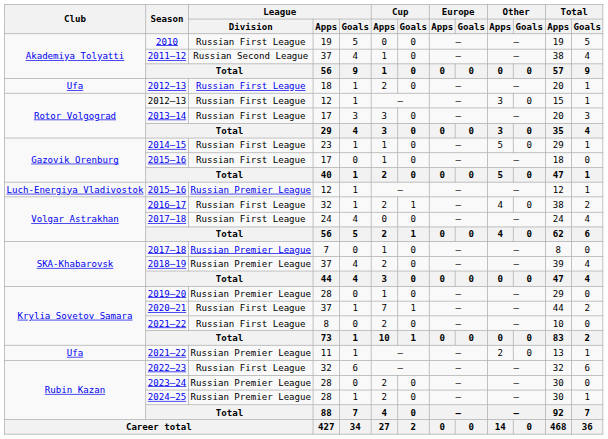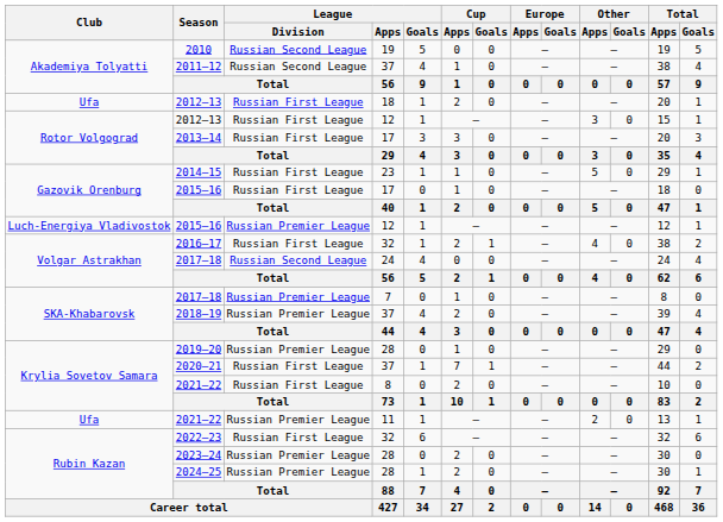 <table class="wikitable" style="text-align: center;">
 <tr>
 <th rowspan="2">Club</th>
 <th rowspan="2">Season</th>
 <th colspan="3">League</th>
 <th colspan="2">Cup</th>
 <th colspan="2">Europe</th>
 <th colspan="2">Other</th>
 <th colspan="2">Total</th>
 </tr>
 <tr>
 <th>Division</th>
 <th>Apps</th>
 <th>Goals</th>
 <th>Apps</th>
 <th>Goals</th>
 <th>Apps</th>
 <th>Goals</th>
 <th>Apps</th>
 <th>Goals</th>
 <th>Apps</th>
 <th>Goals</th>
 </tr>
 <tr>
 <td rowspan=3><a href='#'>Akademiya Tolyatti</a></td>
 <td><a href='#'>2010</a></td>
-<td>Russian First League</td>
+<td><a href='#'>Russian Second League</a></td>
 <td>19</td>
 <td>5</td>
 <td>0</td>
 <td>0</td>
 <td colspan="2">—</td>
 <td colspan="2">—</td>
 <td>19</td>
 <td>5</td>
 </tr>
 <tr>
 <td><a href='#'>2011–12</a></td>
 <td>Russian Second League</td>
 <td>37</td>
 <td>4</td>
 <td>1</td>
 <td>0</td>
 <td colspan="2">—</td>
 <td colspan="2">—</td>
 <td>38</td>
 <td>4</td>
 </tr>
 <tr>
 <th colspan="2">Total</th>
 <th>56</th>
 <th>9</th>
 <th>1</th>
 <th>0</th>
 <th>0</th>
 <th>0</th>
 <th>0</th>
 <th>0</th>
 <th>57</th>
 <th>9</th>
 </tr>
 <tr>
 <td><a href='#'>Ufa</a></td>
 <td><a href='#'>2012–13</a></td>
 <td><a href='#'>Russian First League</a></td>
 <td>18</td>
 <td>1</td>
 <td>2</td>
 <td>0</td>
 <td colspan="2">—</td>
 <td colspan="2">—</td>
 <td>20</td>
 <td>1</td>
 </tr>
 <tr>
 <td rowspan=3><a href='#'>Rotor Volgograd</a></td>
 <td>2012–13</td>
 <td>Russian First League</td>
 <td>12</td>
 <td>1</td>
 <td colspan="2">—</td>
 <td colspan="2">—</td>
 <td>3</td>
 <td>0</td>
 <td>15</td>
 <td>1</td>
 </tr>
 <tr>
 <td><a href='#'>2013–14</a></td>
 <td>Russian First League</td>
 <td>17</td>
 <td>3</td>
 <td>3</td>
 <td>0</td>
 <td colspan="2">—</td>
 <td colspan="2">—</td>
 <td>20</td>
 <td>3</td>
 </tr>
 <tr>
 <th colspan="2">Total</th>
 <th>29</th>
 <th>4</th>
 <th>3</th>
 <th>0</th>
 <th>0</th>
 <th>0</th>
 <th>3</th>
 <th>0</th>
 <th>35</th>
 <th>4</th>
 </tr>
 <tr>
 <td rowspan=3><a href='#'>Gazovik Orenburg</a></td>
 <td><a href='#'>2014–15</a></td>
 <td>Russian First League</td>
 <td>23</td>
 <td>1</td>
 <td>1</td>
 <td>0</td>
 <td colspan="2">—</td>
 <td>5</td>
 <td>0</td>
 <td>29</td>
 <td>1</td>
 </tr>
 <tr>
 <td><a href='#'>2015–16</a></td>
 <td>Russian First League</td>
 <td>17</td>
 <td>0</td>
 <td>1</td>
 <td>0</td>
 <td colspan="2">—</td>
 <td colspan="2">—</td>
 <td>18</td>
 <td>0</td>
 </tr>
 <tr>
 <th colspan=2>Total</th>
 <th>40</th>
 <th>1</th>
 <th>2</th>
 <th>0</th>
 <th>0</th>
 <th>0</th>
 <th>5</th>
 <th>0</th>
 <th>47</th>
 <th>1</th>
 </tr>
 <tr>
 <td><a href='#'>Luch-Energiya Vladivostok</a></td>
 <td><a href='#'>2015–16</a></td>
 <td><a href='#'>Russian Premier League</a></td>
 <td>12</td>
 <td>1</td>
 <td colspan="2">—</td>
 <td colspan="2">—</td>
 <td colspan="2">—</td>
 <td>12</td>
 <td>1</td>
 </tr>
 <tr>
 <td rowspan=3><a href='#'>Volgar Astrakhan</a></td>
 <td><a href='#'>2016–17</a></td>
 <td>Russian First League</td>
 <td>32</td>
 <td>1</td>
 <td>2</td>
 <td>1</td>
 <td colspan="2">—</td>
 <td>4</td>
 <td>0</td>
 <td>38</td>
 <td>2</td>
 </tr>
 <tr>
 <td><a href='#'>2017–18</a></td>
-<td>Russian First League</td>
+<td><a href='#'>Russian Second League</a></td>
 <td>24</td>
 <td>4</td>
 <td>0</td>
 <td>0</td>
 <td colspan="2">—</td>
 <td colspan="2">—</td>
 <td>24</td>
 <td>4</td>
 </tr>
 <tr>
 <th colspan=2>Total</th>
 <th>56</th>
 <th>5</th>
 <th>2</th>
 <th>1</th>
 <th>0</th>
 <th>0</th>
 <th>4</th>
 <th>0</th>
 <th>62</th>
 <th>6</th>
 </tr>
 <tr>
 <td rowspan="3"><a href='#'>SKA-Khabarovsk</a></td>
 <td><a href='#'>2017–18</a></td>
 <td><a href='#'>Russian Premier League</a></td>
 <td>7</td>
 <td>0</td>
 <td>1</td>
 <td>0</td>
 <td colspan="2">—</td>
 <td colspan="2">—</td>
 <td>8</td>
 <td>0</td>
 </tr>
 <tr>
 <td><a href='#'>2018–19</a></td>
 <td>Russian Premier League</td>
 <td>37</td>
 <td>4</td>
 <td>2</td>
 <td>0</td>
 <td colspan="2">—</td>
 <td colspan="2">—</td>
 <td>39</td>
 <td>4</td>
 </tr>
 <tr>
 <th colspan=2>Total</th>
 <th>44</th>
 <th>4</th>
 <th>3</th>
 <th>0</th>
 <th>0</th>
 <th>0</th>
 <th>0</th>
 <th>0</th>
 <th>47</th>
 <th>4</th>
 </tr>
 <tr>
 <td rowspan="4"><a href='#'>Krylia Sovetov Samara</a></td>
 <td><a href='#'>2019–20</a></td>
 <td>Russian Premier League</td>
 <td>28</td>
 <td>0</td>
 <td>1</td>
 <td>0</td>
 <td colspan="2">—</td>
 <td colspan="2">—</td>
 <td>29</td>
 <td>0</td>
 </tr>
 <tr>
 <td><a href='#'>2020–21</a></td>
 <td>Russian First League</td>
 <td>37</td>
 <td>1</td>
 <td>7</td>
 <td>1</td>
 <td colspan="2">—</td>
 <td colspan="2">—</td>
 <td>44</td>
 <td>2</td>
 </tr>
 <tr>
 <td><a href='#'>2021–22</a></td>
 <td>Russian First League</td>
 <td>8</td>
 <td>0</td>
 <td>2</td>
 <td>0</td>
 <td colspan="2">—</td>
 <td colspan="2">—</td>
 <td>10</td>
 <td>0</td>
 </tr>
 <tr>
 <th colspan=2>Total</th>
 <th>73</th>
 <th>1</th>
 <th>10</th>
 <th>1</th>
 <th>0</th>
 <th>0</th>
 <th>0</th>
 <th>0</th>
 <th>83</th>
 <th>2</th>
 </tr>
 <tr>
 <td><a href='#'>Ufa</a></td>
 <td><a href='#'>2021–22</a></td>
 <td>Russian Premier League</td>
 <td>11</td>
 <td>1</td>
 <td colspan="2">—</td>
 <td colspan="2">—</td>
 <td>2</td>
 <td>0</td>
 <td>13</td>
 <td>1</td>
 </tr>
 <tr>
 <td rowspan="4"><a href='#'>Rubin Kazan</a></td>
 <td><a href='#'>2022–23</a></td>
 <td>Russian First League</td>
 <td>32</td>
 <td>6</td>
 <td colspan="2">—</td>
 <td colspan="2">—</td>
 <td colspan="2">—</td>
 <td>32</td>
 <td>6</td>
 </tr>
 <tr>
 <td><a href='#'>2023–24</a></td>
 <td>Russian Premier League</td>
 <td>28</td>
 <td>0</td>
 <td>2</td>
 <td>0</td>
 <td colspan="2">—</td>
 <td colspan="2">—</td>
 <td>30</td>
 <td>0</td>
 </tr>
 <tr>
 <td><a href='#'>2024–25</a></td>
 <td>Russian Premier League</td>
 <td>28</td>
 <td>1</td>
 <td>2</td>
 <td>0</td>
 <td colspan="2">—</td>
 <td colspan="2">—</td>
 <td>30</td>
 <td>1</td>
 </tr>
 <tr>
 <th colspan="2">Total</th>
 <th>88</th>
 <th>7</th>
 <th>4</th>
 <th>0</th>
 <th colspan=2>–</th>
 <th colspan=2>–</th>
 <th>92</th>
 <th>7</th>
 </tr>
 <tr>
 <th colspan="3">Career total</th>
 <th>427</th>
 <th>34</th>
 <th>27</th>
 <th>2</th>
 <th>0</th>
 <th>0</th>
 <th>14</th>
 <th>0</th>
 <th>468</th>
 <th>36</th>
 </tr>
 </table>
